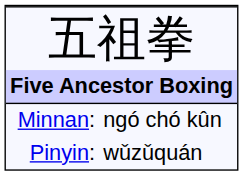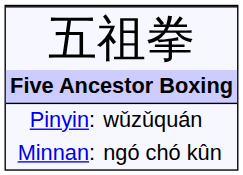 <table cellpadding=3px cellspacing=0px bgcolor=#f7f8ff style="float:right; border:1px solid; margin:5px">
 <tr>
 <td colspan=2 align=center style="border-top:1px solid;font-size:36px;line-height:40px">五祖拳</td>
 </tr>
 <tr>
 <th style="background:#ccf; border-bottom:1px solid" colspan=2><strong>Five Ancestor</strong> Boxing</th>
 </tr>
 <tr>
+<td align=right><a href='#'>Pinyin</a>:</td>
+<td>wǔzǔquán</td>
+</tr>
+<tr>
 <td align=right><a href='#'>Minnan</a>:</td>
 <td>ngó chó kûn</td>
 </tr>
 <tr>
-<td align=right><a href='#'>Pinyin</a>:</td>
-<td>wǔzǔquán</td>
-</tr>
-<tr>
 </tr>
 </table>
